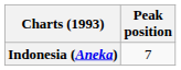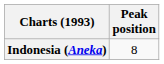 <table class="wikitable plainrowheaders" style="text-align:center">
 <tr>
 <th scope="col">Charts (1993)</th>
 <th scope="col">Peak<br>position</th>
 </tr>
 <tr>
 <th scope="row">Indonesia (<em><a href='#'>Aneka</a></em>)</th>
-<td>7</td>
+<td>8</td>
 </tr>
 </table>
